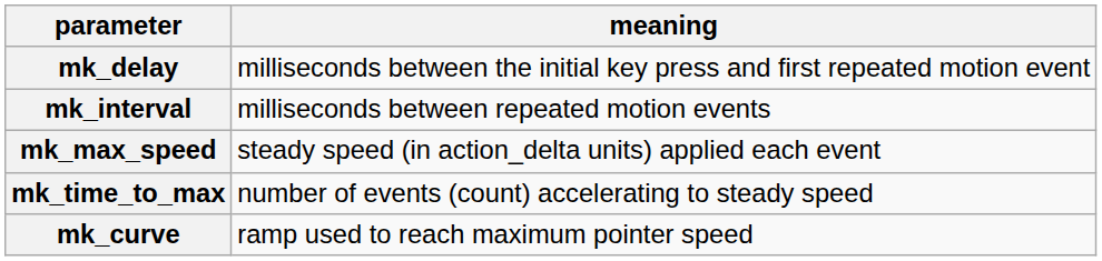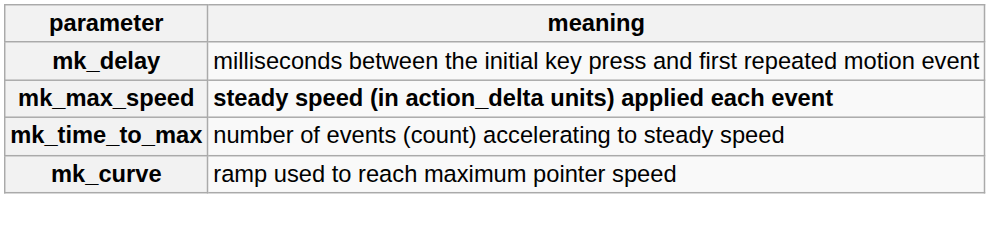 <table class="wikitable">
 <tr>
 <th>parameter</th>
 <th>meaning</th>
 </tr>
 <tr>
 <th>mk_delay</th>
 <td>milliseconds between the initial key press and first repeated motion event</td>
 </tr>
 <tr>
-<th>mk_interval</th>
-<td>milliseconds between repeated motion events</td>
-</tr>
-<tr>
 <th>mk_max_speed</th>
-<td>steady speed (in action_delta units) applied each event</td>
+<td><strong>steady speed (in action_delta units) applied each event</strong></td>
 </tr>
 <tr>
 <th>mk_time_to_max</th>
 <td>number of events (count) accelerating to steady speed</td>
 </tr>
 <tr>
 <th>mk_curve</th>
 <td>ramp used to reach maximum pointer speed</td>
 </tr>
 </table>
